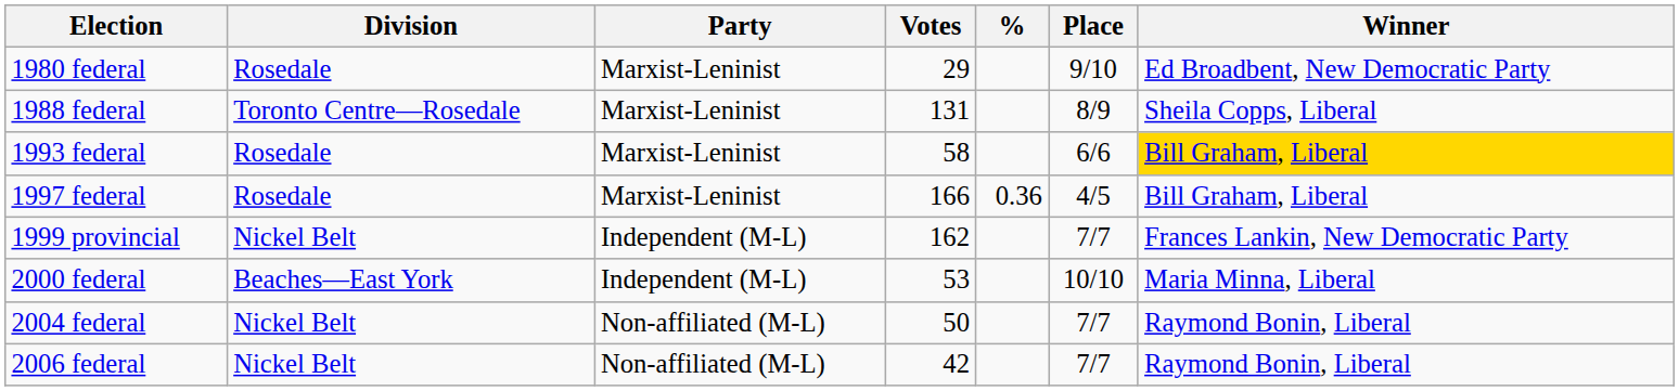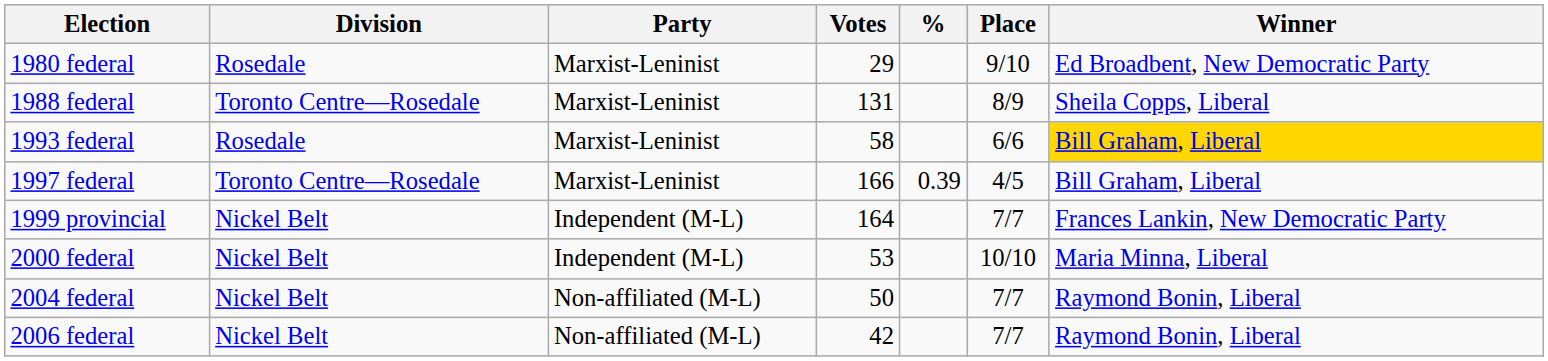 <table class="wikitable" width="1000">
 <tr>
 <th align="left">Election</th>
 <th align="left">Division</th>
 <th align="left">Party</th>
 <th align="right">Votes</th>
 <th align="right">%</th>
 <th align="center">Place</th>
 <th align="center">Winner</th>
 </tr>
 <tr>
 <td align="left"><a href='#'>1980 federal</a></td>
 <td align="left"><a href='#'>Rosedale</a></td>
 <td align="left">Marxist-Leninist</td>
 <td align="right">29</td>
 <td align="right"></td>
 <td align="center">9/10</td>
 <td align="left"><a href='#'>Ed Broadbent</a>, <a href='#'>New Democratic Party</a></td>
 </tr>
 <tr>
 <td align="left"><a href='#'>1988 federal</a></td>
 <td align="left"><a href='#'>Toronto Centre—Rosedale</a></td>
 <td align="left">Marxist-Leninist</td>
 <td align="right">131</td>
 <td align="right"></td>
 <td align="center">8/9</td>
 <td align="left"><a href='#'>Sheila Copps</a>, <a href='#'>Liberal</a></td>
 </tr>
 <tr>
 <td align="left"><a href='#'>1993 federal</a></td>
 <td align="left"><a href='#'>Rosedale</a></td>
 <td align="left">Marxist-Leninist</td>
 <td align="right">58</td>
 <td align="right"></td>
 <td align="center">6/6</td>
 <td align="left" style="background: gold;"><a href='#'>Bill Graham</a>, <a href='#'>Liberal</a></td>
 </tr>
 <tr>
 <td align="left"><a href='#'>1997 federal</a></td>
-<td align="left"><a href='#'>Rosedale</a></td>
+<td align="left"><a href='#'>Toronto Centre—Rosedale</a></td>
 <td align="left">Marxist-Leninist</td>
 <td align="right">166</td>
-<td align="right">0.36</td>
+<td align="right">0.39</td>
 <td align="center">4/5</td>
 <td align="left"><a href='#'>Bill Graham</a>, <a href='#'>Liberal</a></td>
 </tr>
 <tr>
 <td align="left"><a href='#'>1999 provincial</a></td>
 <td align="left"><a href='#'>Nickel Belt</a></td>
 <td align="left">Independent (M-L)</td>
-<td align="right">162</td>
+<td align="right">164</td>
 <td align="right"></td>
 <td align="center">7/7</td>
 <td align="left"><a href='#'>Frances Lankin</a>, <a href='#'>New Democratic Party</a></td>
 </tr>
 <tr>
 <td align="left"><a href='#'>2000 federal</a></td>
-<td align="left"><a href='#'>Beaches—East York</a></td>
+<td align="left"><a href='#'>Nickel Belt</a></td>
 <td align="left">Independent (M-L)</td>
 <td align="right">53</td>
 <td align="right"></td>
 <td align="center">10/10</td>
 <td align="left"><a href='#'>Maria Minna</a>, <a href='#'>Liberal</a></td>
 </tr>
 <tr>
 <td align="left"><a href='#'>2004 federal</a></td>
 <td align="left"><a href='#'>Nickel Belt</a></td>
 <td align="left">Non-affiliated (M-L)</td>
 <td align="right">50</td>
 <td align="right"></td>
 <td align="center">7/7</td>
 <td align="left"><a href='#'>Raymond Bonin</a>, <a href='#'>Liberal</a></td>
 </tr>
 <tr>
 <td align="left"><a href='#'>2006 federal</a></td>
 <td align="left"><a href='#'>Nickel Belt</a></td>
 <td align="left">Non-affiliated (M-L)</td>
 <td align="right">42</td>
 <td align="right"></td>
 <td align="center">7/7</td>
 <td align="left"><a href='#'>Raymond Bonin</a>, <a href='#'>Liberal</a></td>
 </tr>
 </table>
